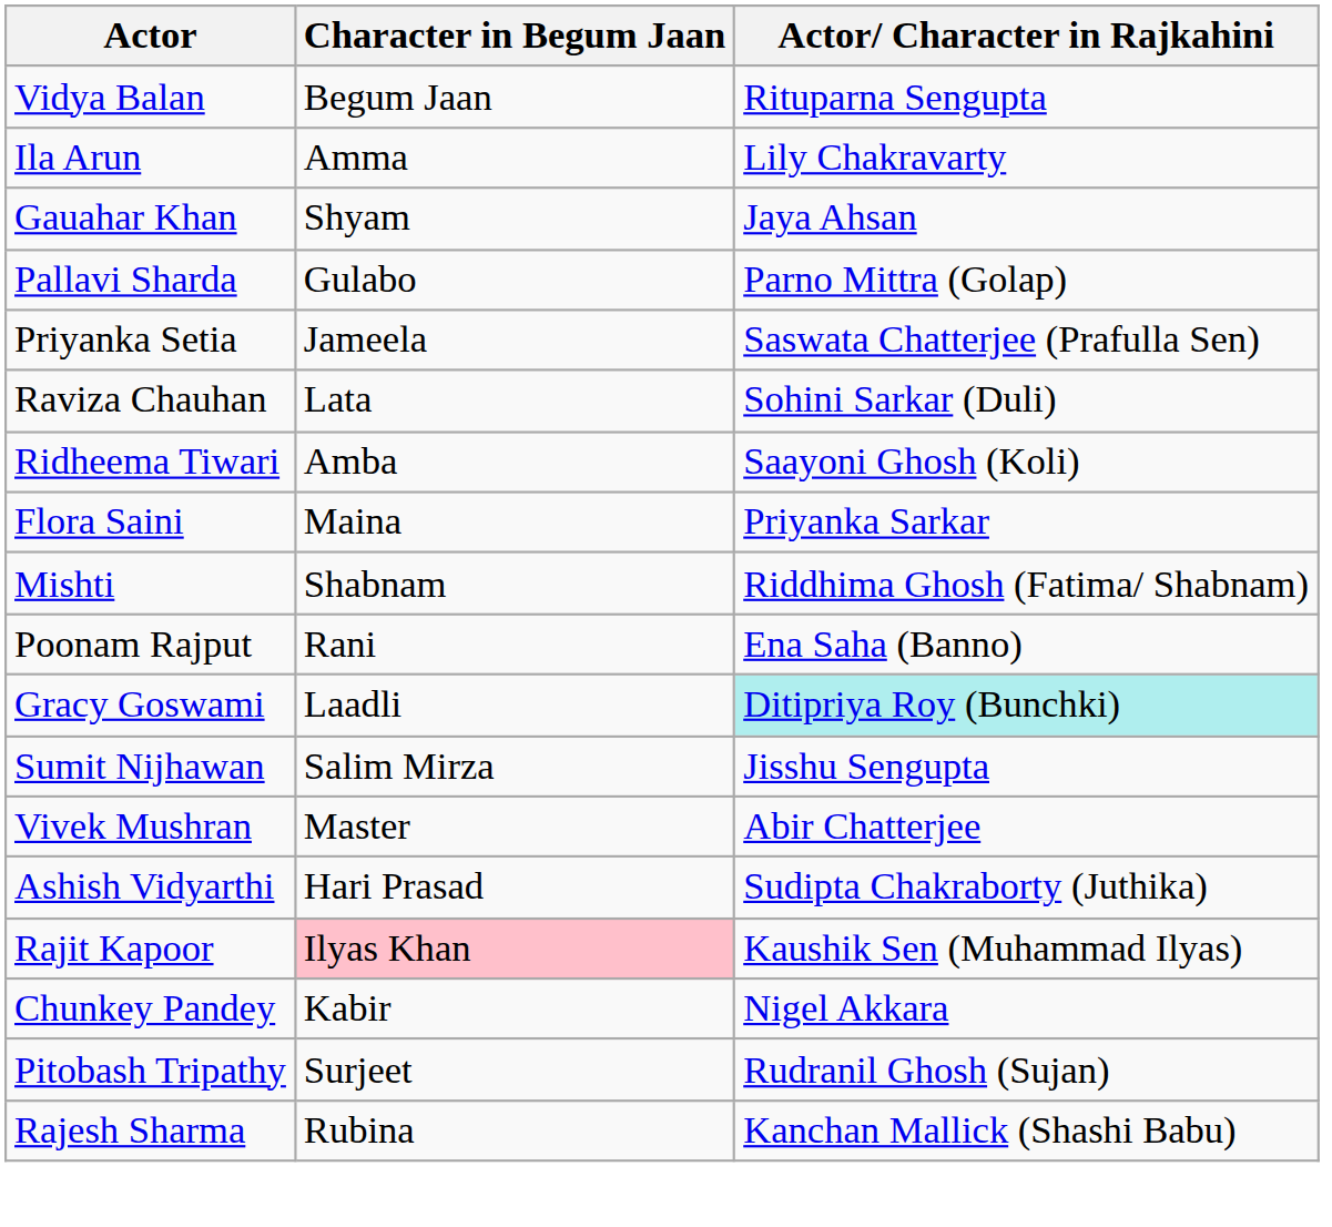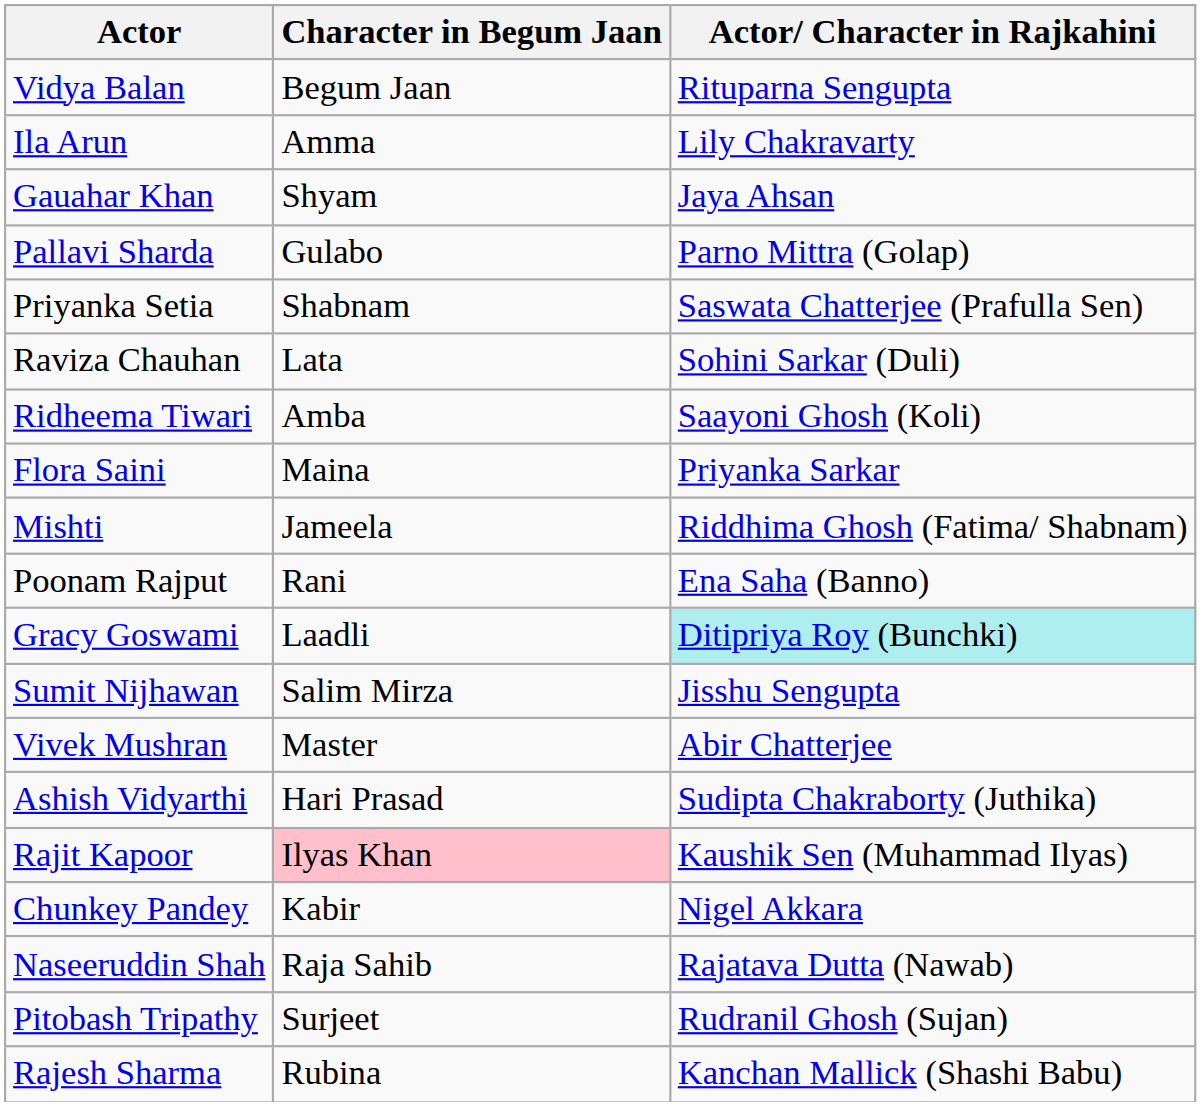 <table class="wikitable">
 <tr>
 <th>Actor</th>
 <th>Character in Begum Jaan</th>
 <th>Actor/ Character in Rajkahini</th>
 </tr>
 <tr>
 <td><a href='#'>Vidya Balan</a></td>
 <td>Begum Jaan</td>
 <td><a href='#'>Rituparna Sengupta</a></td>
 </tr>
 <tr>
 <td><a href='#'>Ila Arun</a></td>
 <td>Amma</td>
 <td><a href='#'>Lily Chakravarty</a></td>
 </tr>
 <tr>
 <td><a href='#'>Gauahar Khan</a></td>
 <td>Shyam</td>
 <td><a href='#'>Jaya Ahsan</a></td>
 </tr>
 <tr>
 <td><a href='#'>Pallavi Sharda</a></td>
 <td>Gulabo</td>
 <td><a href='#'>Parno Mittra</a> (Golap)</td>
 </tr>
 <tr>
 <td>Priyanka Setia</td>
-<td>Jameela</td>
+<td>Shabnam</td>
 <td><a href='#'>Saswata Chatterjee</a> (Prafulla Sen)</td>
 </tr>
 <tr>
 <td>Raviza Chauhan</td>
 <td>Lata</td>
 <td><a href='#'>Sohini Sarkar</a> (Duli)</td>
 </tr>
 <tr>
 <td><a href='#'>Ridheema Tiwari</a></td>
 <td>Amba</td>
 <td><a href='#'>Saayoni Ghosh</a> (Koli)</td>
 </tr>
 <tr>
 <td><a href='#'>Flora Saini</a></td>
 <td>Maina</td>
 <td><a href='#'>Priyanka Sarkar</a></td>
 </tr>
 <tr>
 <td><a href='#'>Mishti</a></td>
-<td>Shabnam</td>
+<td>Jameela</td>
 <td><a href='#'>Riddhima Ghosh</a> (Fatima/ Shabnam)</td>
 </tr>
 <tr>
 <td>Poonam Rajput</td>
 <td>Rani</td>
 <td><a href='#'>Ena Saha</a> (Banno)</td>
 </tr>
 <tr>
 <td><a href='#'>Gracy Goswami</a></td>
 <td>Laadli</td>
 <td style="background: paleturquoise;"><a href='#'>Ditipriya Roy</a> (Bunchki)</td>
 </tr>
 <tr>
 <td><a href='#'>Sumit Nijhawan</a></td>
 <td>Salim Mirza</td>
 <td><a href='#'>Jisshu Sengupta</a></td>
 </tr>
 <tr>
 <td><a href='#'>Vivek Mushran</a></td>
 <td>Master</td>
 <td><a href='#'>Abir Chatterjee</a></td>
 </tr>
 <tr>
 <td><a href='#'>Ashish Vidyarthi</a></td>
 <td>Hari Prasad</td>
 <td><a href='#'>Sudipta Chakraborty</a> (Juthika)</td>
 </tr>
 <tr>
 <td><a href='#'>Rajit Kapoor</a></td>
 <td style="background: pink;">Ilyas Khan</td>
 <td><a href='#'>Kaushik Sen</a> (Muhammad Ilyas)</td>
 </tr>
 <tr>
 <td><a href='#'>Chunkey Pandey</a></td>
 <td>Kabir</td>
 <td><a href='#'>Nigel Akkara</a></td>
 </tr>
 <tr>
+<td><a href='#'>Naseeruddin Shah</a></td>
+<td>Raja Sahib</td>
+<td><a href='#'>Rajatava Dutta</a> (Nawab)</td>
+</tr>
+<tr>
 <td><a href='#'>Pitobash Tripathy</a></td>
 <td>Surjeet</td>
 <td><a href='#'>Rudranil Ghosh</a> (Sujan)</td>
 </tr>
 <tr>
 <td><a href='#'>Rajesh Sharma</a></td>
 <td>Rubina</td>
 <td><a href='#'>Kanchan Mallick</a> (Shashi Babu)</td>
 </tr>
 </table>
